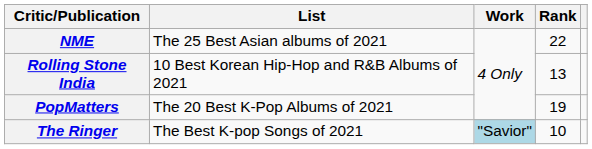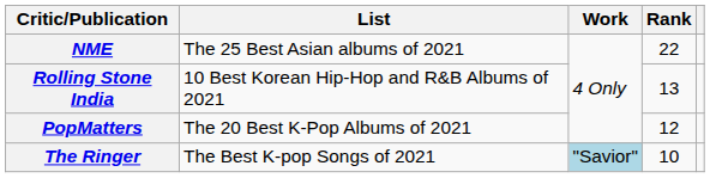 <table class="wikitable sortable plainrowheaders">
 <tr>
 <th scope="col">Critic/Publication</th>
 <th scope="col">List</th>
 <th scope="col">Work</th>
 <th scope="col">Rank</th>
 <th scope="col" class="unsortable"></th>
 </tr>
 <tr>
 <th scope="row"><em><a href='#'>NME</a></em></th>
 <td>The 25 Best Asian albums of 2021</td>
 <td rowspan="3"><em>4 Only</em></td>
 <td style="text-align:center;">22</td>
 <td style="text-align:center;"></td>
 </tr>
 <tr>
 <th scope="row"><em><a href='#'>Rolling Stone India</a></em></th>
 <td>10 Best Korean Hip-Hop and R&B Albums of 2021</td>
 <td style="text-align:center;">13</td>
 <td style="text-align:center;"></td>
 </tr>
 <tr>
 <th scope="row"><em><a href='#'>PopMatters</a></em></th>
 <td>The 20 Best K-Pop Albums of 2021</td>
-<td style="text-align:center;">19</td>
+<td style="text-align:center;">12</td>
 <td style="text-align:center;"></td>
 </tr>
 <tr>
 <th scope="row"><em><a href='#'>The Ringer</a></em></th>
 <td>The Best K-pop Songs of 2021</td>
 <td style="background: lightblue;">"Savior"</td>
 <td style="text-align:center;">10</td>
 <td style="text-align:center;"></td>
 </tr>
 </table>
